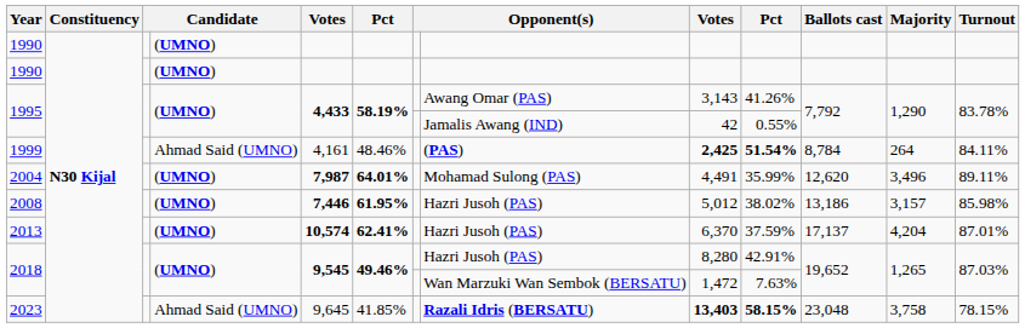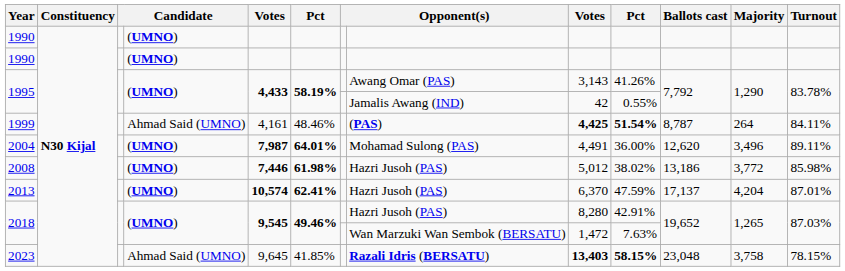 <table class="wikitable" style="margin:0.5em ; font-size:95%">
 <tr>
 <th>Year</th>
 <th>Constituency</th>
 <th colspan=2>Candidate</th>
 <th>Votes</th>
 <th>Pct</th>
 <th colspan=2>Opponent(s)</th>
 <th>Votes</th>
 <th>Pct</th>
 <th>Ballots cast</th>
 <th>Majority</th>
 <th>Turnout</th>
 </tr>
 <tr>
 <td><a href='#'>1990</a></td>
 <td rowspan=11><strong>N30 <a href='#'>Kijal</a></strong></td>
 <td></td>
 <td> (<a href='#'><strong>UMNO</strong></a>)</td>
 <td align=right></td>
 <td></td>
 <td></td>
 <td></td>
 <td></td>
 <td></td>
 <td></td>
 <td></td>
 <td></td>
 </tr>
 <tr>
 <td><a href='#'>1990</a></td>
 <td></td>
 <td> (<a href='#'><strong>UMNO</strong></a>)</td>
 <td align=right></td>
 <td></td>
 <td></td>
 <td></td>
 <td></td>
 <td></td>
 <td></td>
 <td></td>
 <td></td>
 </tr>
 <tr>
 <td rowspan=2><a href='#'>1995</a></td>
 <td rowspan=2 ></td>
 <td rowspan=2> (<a href='#'><strong>UMNO</strong></a>)</td>
 <td rowspan=2 align=right><strong>4,433</strong></td>
 <td rowspan=2><strong>58.19%</strong></td>
 <td></td>
 <td>Awang Omar (<a href='#'>PAS</a>)</td>
 <td align=right>3,143</td>
 <td>41.26%</td>
 <td rowspan=2>7,792</td>
 <td rowspan=2>1,290</td>
 <td rowspan=2>83.78%</td>
 </tr>
 <tr>
 <td></td>
 <td>Jamalis Awang (<a href='#'>IND</a>)</td>
 <td align=right>42</td>
 <td align=right>0.55%</td>
 </tr>
 <tr>
 <td><a href='#'>1999</a></td>
 <td></td>
 <td>Ahmad Said (<a href='#'>UMNO</a>)</td>
 <td align=right>4,161</td>
 <td>48.46%</td>
 <td></td>
 <td> (<a href='#'><strong>PAS</strong></a>)</td>
-<td align=right><strong>2,425</strong></td>
+<td align=right><strong>4,425</strong></td>
 <td><strong>51.54%</strong></td>
-<td>8,784</td>
+<td>8,787</td>
 <td>264</td>
 <td>84.11%</td>
 </tr>
 <tr>
 <td><a href='#'>2004</a></td>
 <td></td>
 <td> (<a href='#'><strong>UMNO</strong></a>)</td>
 <td align=right><strong>7,987</strong></td>
 <td><strong>64.01%</strong></td>
 <td></td>
 <td>Mohamad Sulong (<a href='#'>PAS</a>)</td>
 <td align=right>4,491</td>
-<td>35.99%</td>
+<td>36.00%</td>
 <td>12,620</td>
 <td>3,496</td>
 <td>89.11%</td>
 </tr>
 <tr>
 <td><a href='#'>2008</a></td>
 <td></td>
 <td> (<a href='#'><strong>UMNO</strong></a>)</td>
 <td align="right"><strong>7,446</strong></td>
-<td><strong>61.95%</strong></td>
+<td><strong>61.98%</strong></td>
 <td></td>
 <td>Hazri Jusoh (<a href='#'>PAS</a>)</td>
 <td align="right">5,012</td>
 <td>38.02%</td>
 <td>13,186</td>
-<td>3,157</td>
+<td>3,772</td>
 <td>85.98%</td>
 </tr>
 <tr>
 <td><a href='#'>2013</a></td>
 <td></td>
 <td> (<a href='#'><strong>UMNO</strong></a>)</td>
 <td align="right"><strong>10,574</strong></td>
 <td><strong>62.41%</strong></td>
 <td></td>
 <td>Hazri Jusoh (<a href='#'>PAS</a>)</td>
 <td align="right">6,370</td>
-<td>37.59%</td>
+<td>47.59%</td>
 <td>17,137</td>
 <td>4,204</td>
 <td>87.01%</td>
 </tr>
 <tr>
 <td rowspan=2><a href='#'>2018</a></td>
 <td rowspan=2 ></td>
 <td rowspan=2> (<a href='#'><strong>UMNO</strong></a>)</td>
 <td rowspan=2 align="right"><strong>9,545</strong></td>
 <td rowspan=2><strong>49.46%</strong></td>
 <td></td>
 <td>Hazri Jusoh (<a href='#'>PAS</a>)</td>
 <td align="right">8,280</td>
 <td>42.91%</td>
 <td rowspan=2>19,652</td>
 <td rowspan=2>1,265</td>
 <td rowspan=2>87.03%</td>
 </tr>
 <tr>
 <td></td>
 <td>Wan Marzuki Wan Sembok (<a href='#'>BERSATU</a>)</td>
 <td align=right>1,472</td>
 <td align="right">7.63%</td>
 </tr>
 <tr>
 <td><a href='#'>2023</a></td>
 <td></td>
 <td>Ahmad Said (<a href='#'>UMNO</a>)</td>
 <td align="right">9,645</td>
 <td>41.85%</td>
 <td></td>
 <td><strong><a href='#'>Razali Idris</a></strong> (<a href='#'><strong>BERSATU</strong></a>)</td>
 <td align="right"><strong>13,403</strong></td>
 <td><strong>58.15%</strong></td>
 <td rowspan=2>23,048</td>
 <td rowspan=2>3,758</td>
 <td rowspan=2>78.15%</td>
 </tr>
 </table>
